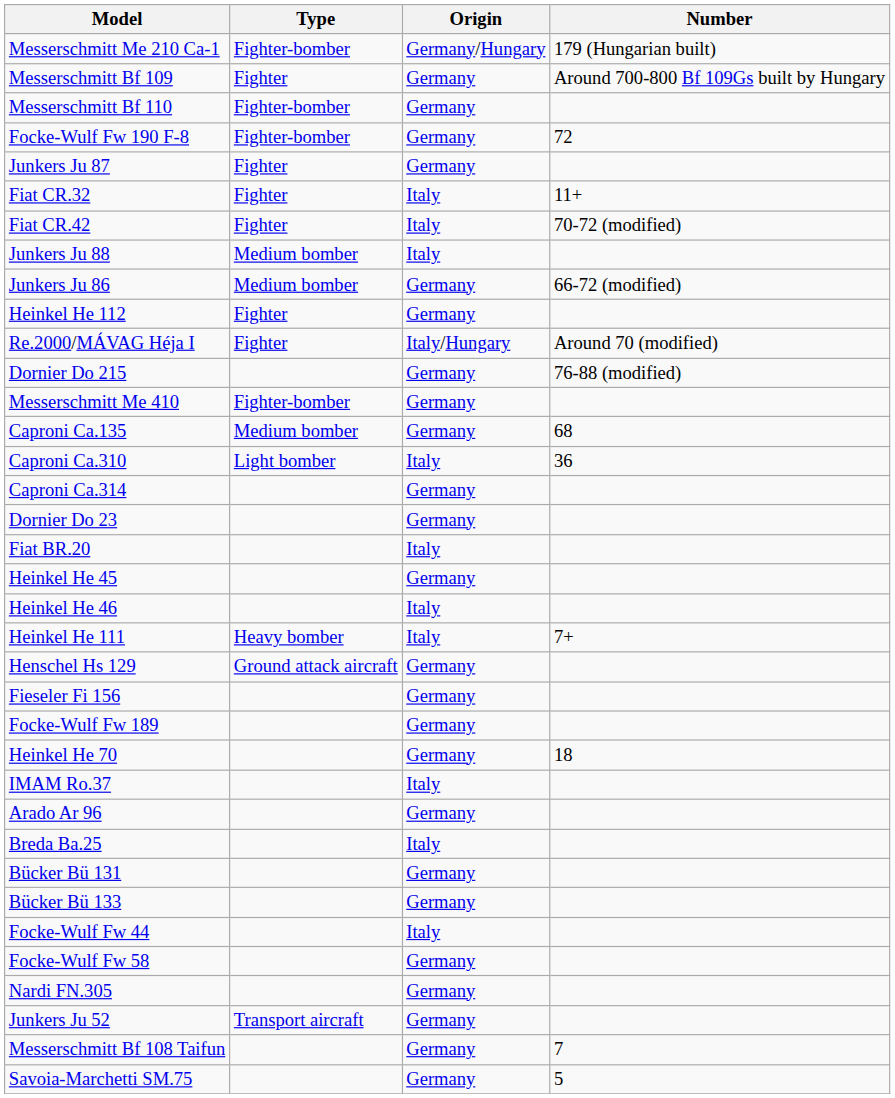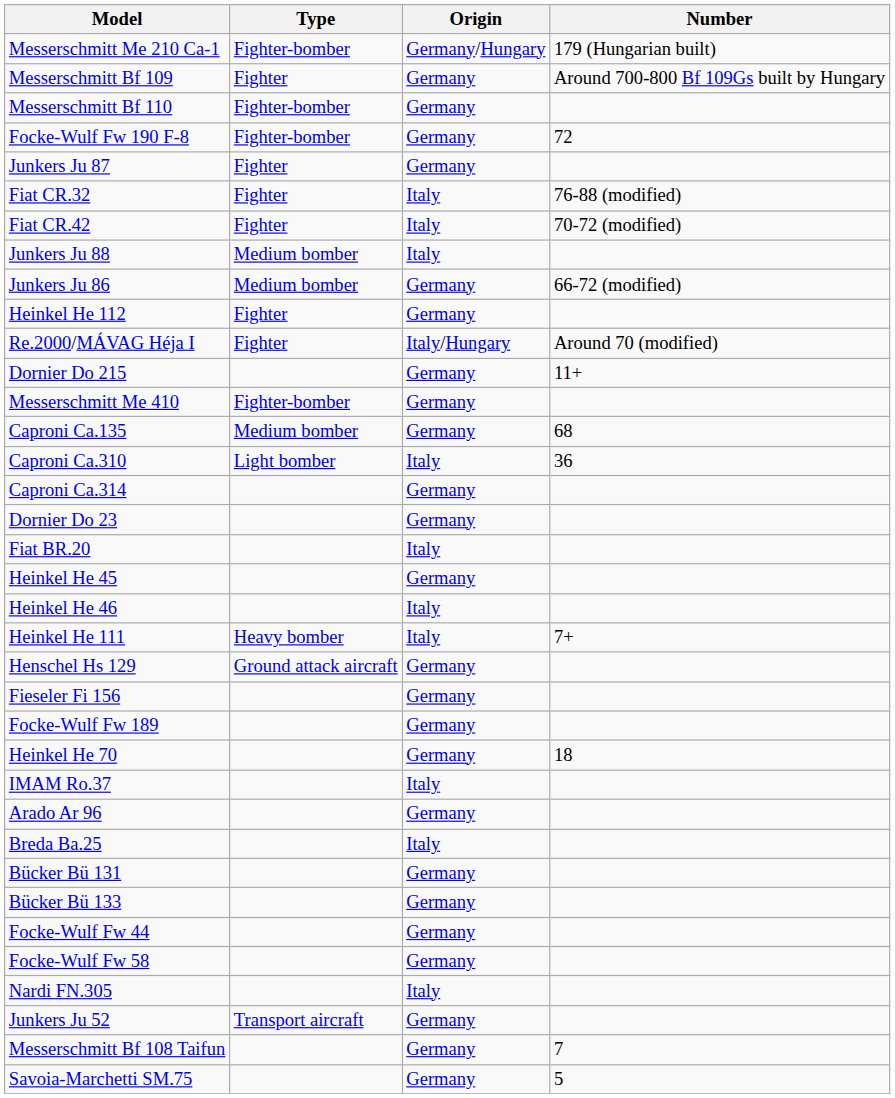 <table class="wikitable">
 <tr>
 <th>Model</th>
 <th>Type</th>
 <th>Origin</th>
 <th>Number</th>
 </tr>
 <tr>
 <td><a href='#'>Messerschmitt Me 210 Ca-1</a></td>
 <td><a href='#'>Fighter-bomber</a></td>
 <td><a href='#'>Germany</a>/<a href='#'>Hungary</a></td>
 <td>179 (Hungarian built)</td>
 </tr>
 <tr>
 <td><a href='#'>Messerschmitt Bf 109</a></td>
 <td><a href='#'>Fighter</a></td>
 <td><a href='#'>Germany</a></td>
 <td>Around 700-800 <a href='#'>Bf 109Gs</a> built by Hungary</td>
 </tr>
 <tr>
 <td><a href='#'>Messerschmitt Bf 110</a></td>
 <td><a href='#'>Fighter-bomber</a></td>
 <td><a href='#'>Germany</a></td>
 <td></td>
 </tr>
 <tr>
 <td><a href='#'>Focke-Wulf Fw 190 F-8</a></td>
 <td><a href='#'>Fighter-bomber</a></td>
 <td><a href='#'>Germany</a></td>
 <td>72</td>
 </tr>
 <tr>
 <td><a href='#'>Junkers Ju 87</a></td>
 <td><a href='#'>Fighter</a></td>
 <td><a href='#'>Germany</a></td>
 <td></td>
 </tr>
 <tr>
 <td><a href='#'>Fiat CR.32</a></td>
 <td><a href='#'>Fighter</a></td>
 <td><a href='#'>Italy</a></td>
-<td>11+</td>
+<td>76-88 (modified)</td>
 </tr>
 <tr>
 <td><a href='#'>Fiat CR.42</a></td>
 <td><a href='#'>Fighter</a></td>
 <td><a href='#'>Italy</a></td>
 <td>70-72 (modified)</td>
 </tr>
 <tr>
 <td><a href='#'>Junkers Ju 88</a></td>
 <td><a href='#'>Medium bomber</a></td>
 <td><a href='#'>Italy</a></td>
 <td></td>
 </tr>
 <tr>
 <td><a href='#'>Junkers Ju 86</a></td>
 <td><a href='#'>Medium bomber</a></td>
 <td><a href='#'>Germany</a></td>
 <td>66-72 (modified)</td>
 </tr>
 <tr>
 <td><a href='#'>Heinkel He 112</a></td>
 <td><a href='#'>Fighter</a></td>
 <td><a href='#'>Germany</a></td>
 <td></td>
 </tr>
 <tr>
 <td><a href='#'>Re.2000</a>/<a href='#'>MÁVAG Héja I</a></td>
 <td><a href='#'>Fighter</a></td>
 <td><a href='#'>Italy</a>/<a href='#'>Hungary</a></td>
 <td>Around 70 (modified)</td>
 </tr>
 <tr>
 <td><a href='#'>Dornier Do 215</a></td>
 <td></td>
 <td><a href='#'>Germany</a></td>
-<td>76-88 (modified)</td>
+<td>11+</td>
 </tr>
 <tr>
 <td><a href='#'>Messerschmitt Me 410</a></td>
 <td><a href='#'>Fighter-bomber</a></td>
 <td><a href='#'>Germany</a></td>
 <td></td>
 </tr>
 <tr>
 <td><a href='#'>Caproni Ca.135</a></td>
 <td><a href='#'>Medium bomber</a></td>
 <td><a href='#'>Germany</a></td>
 <td>68</td>
 </tr>
 <tr>
 <td><a href='#'>Caproni Ca.310</a></td>
 <td><a href='#'>Light bomber</a></td>
 <td><a href='#'>Italy</a></td>
 <td>36</td>
 </tr>
 <tr>
 <td><a href='#'>Caproni Ca.314</a></td>
 <td></td>
 <td><a href='#'>Germany</a></td>
 <td></td>
 </tr>
 <tr>
 <td><a href='#'>Dornier Do 23</a></td>
 <td></td>
 <td><a href='#'>Germany</a></td>
 <td></td>
 </tr>
 <tr>
 <td><a href='#'>Fiat BR.20</a></td>
 <td></td>
 <td><a href='#'>Italy</a></td>
 <td></td>
 </tr>
 <tr>
 <td><a href='#'>Heinkel He 45</a></td>
 <td></td>
 <td><a href='#'>Germany</a></td>
 <td></td>
 </tr>
 <tr>
 <td><a href='#'>Heinkel He 46</a></td>
 <td></td>
 <td><a href='#'>Italy</a></td>
 <td></td>
 </tr>
 <tr>
 <td><a href='#'>Heinkel He 111</a></td>
 <td><a href='#'>Heavy bomber</a></td>
 <td><a href='#'>Italy</a></td>
 <td>7+</td>
 </tr>
 <tr>
 <td><a href='#'>Henschel Hs 129</a></td>
 <td><a href='#'>Ground attack aircraft</a></td>
 <td><a href='#'>Germany</a></td>
 <td></td>
 </tr>
 <tr>
 <td><a href='#'>Fieseler Fi 156</a></td>
 <td></td>
 <td><a href='#'>Germany</a></td>
 <td></td>
 </tr>
 <tr>
 <td><a href='#'>Focke-Wulf Fw 189</a></td>
 <td></td>
 <td><a href='#'>Germany</a></td>
 <td></td>
 </tr>
 <tr>
 <td><a href='#'>Heinkel He 70</a></td>
 <td></td>
 <td><a href='#'>Germany</a></td>
 <td>18</td>
 </tr>
 <tr>
 <td><a href='#'>IMAM Ro.37</a></td>
 <td></td>
 <td><a href='#'>Italy</a></td>
 <td></td>
 </tr>
 <tr>
 <td><a href='#'>Arado Ar 96</a></td>
 <td></td>
 <td><a href='#'>Germany</a></td>
 <td></td>
 </tr>
 <tr>
 <td><a href='#'>Breda Ba.25</a></td>
 <td></td>
 <td><a href='#'>Italy</a></td>
 <td></td>
 </tr>
 <tr>
 <td><a href='#'>Bücker Bü 131</a></td>
 <td></td>
 <td><a href='#'>Germany</a></td>
 <td></td>
 </tr>
 <tr>
 <td><a href='#'>Bücker Bü 133</a></td>
 <td></td>
 <td><a href='#'>Germany</a></td>
 <td></td>
 </tr>
 <tr>
 <td><a href='#'>Focke-Wulf Fw 44</a></td>
 <td></td>
-<td><a href='#'>Italy</a></td>
+<td><a href='#'>Germany</a></td>
 <td></td>
 </tr>
 <tr>
 <td><a href='#'>Focke-Wulf Fw 58</a></td>
 <td></td>
 <td><a href='#'>Germany</a></td>
 <td></td>
 </tr>
 <tr>
 <td><a href='#'>Nardi FN.305</a></td>
 <td></td>
-<td><a href='#'>Germany</a></td>
+<td><a href='#'>Italy</a></td>
 <td></td>
 </tr>
 <tr>
 <td><a href='#'>Junkers Ju 52</a></td>
 <td><a href='#'>Transport aircraft</a></td>
 <td><a href='#'>Germany</a></td>
 <td></td>
 </tr>
 <tr>
 <td><a href='#'>Messerschmitt Bf 108 Taifun</a></td>
 <td></td>
 <td><a href='#'>Germany</a></td>
 <td>7</td>
 </tr>
 <tr>
 <td><a href='#'>Savoia-Marchetti SM.75</a></td>
 <td></td>
 <td><a href='#'>Germany</a></td>
 <td>5</td>
 </tr>
 </table>
